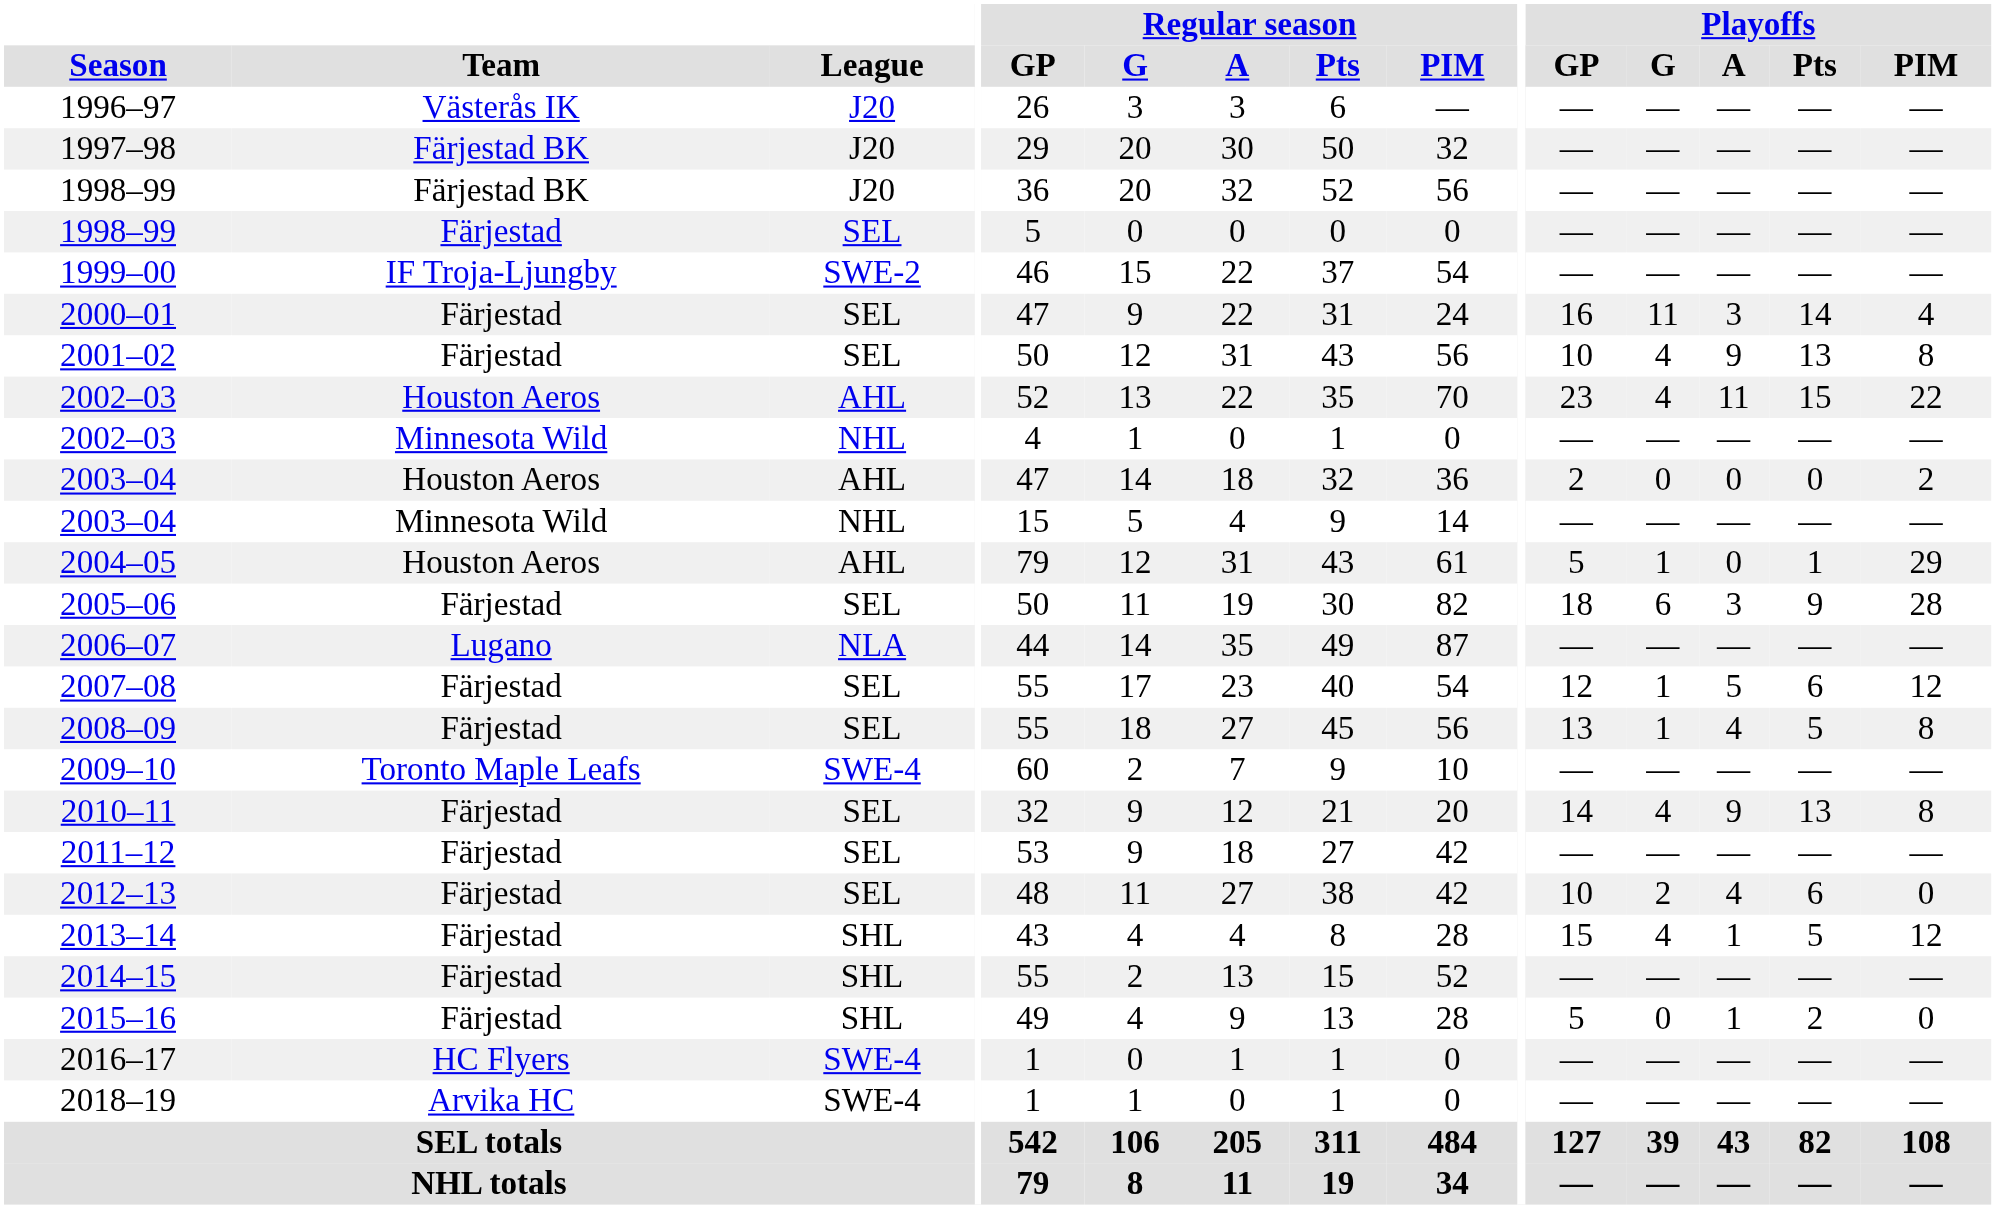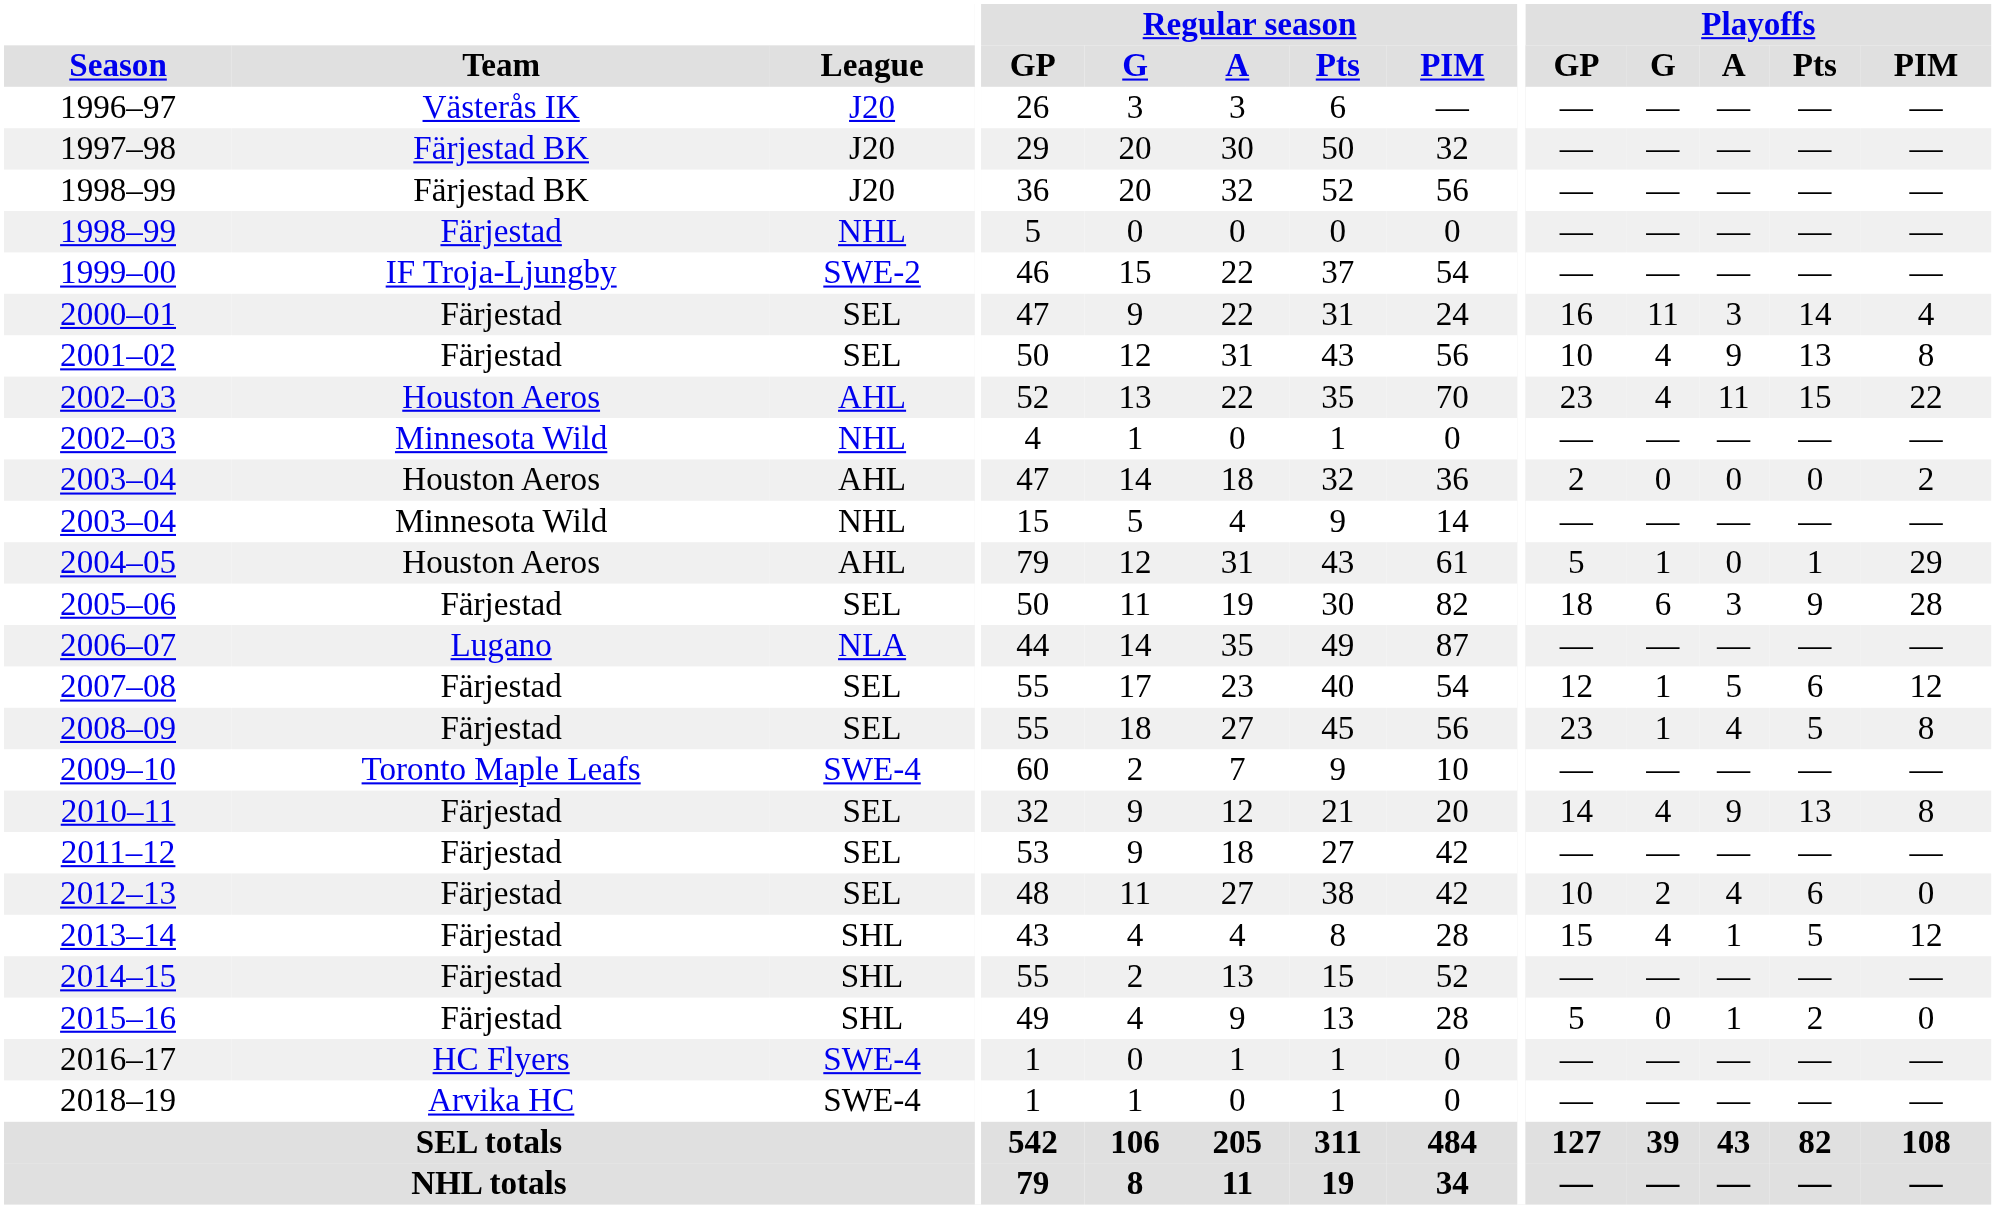 <table border="0" cellpadding="1" cellspacing="0" style="text-align:center; width:60em">
 <tr bgcolor="#e0e0e0">
 <th colspan="3" bgcolor="#ffffff"></th>
 <th rowspan="100" bgcolor="#ffffff"></th>
 <th colspan="5"><a href='#'>Regular season</a></th>
 <th rowspan="100" bgcolor="#ffffff"></th>
 <th colspan="5"><a href='#'>Playoffs</a></th>
 </tr>
 <tr bgcolor="#e0e0e0">
 <th><a href='#'>Season</a></th>
 <th>Team</th>
 <th>League</th>
 <th>GP</th>
 <th><a href='#'>G</a></th>
 <th><a href='#'>A</a></th>
 <th><a href='#'>Pts</a></th>
 <th><a href='#'>PIM</a></th>
 <th>GP</th>
 <th>G</th>
 <th>A</th>
 <th>Pts</th>
 <th>PIM</th>
 </tr>
 <tr>
 <td>1996–97</td>
 <td><a href='#'>Västerås IK</a></td>
 <td><a href='#'>J20</a></td>
 <td>26</td>
 <td>3</td>
 <td>3</td>
 <td>6</td>
 <td>—</td>
 <td>—</td>
 <td>—</td>
 <td>—</td>
 <td>—</td>
 <td>—</td>
 </tr>
 <tr bgcolor="#f0f0f0">
 <td>1997–98</td>
 <td><a href='#'>Färjestad BK</a></td>
 <td>J20</td>
 <td>29</td>
 <td>20</td>
 <td>30</td>
 <td>50</td>
 <td>32</td>
 <td>—</td>
 <td>—</td>
 <td>—</td>
 <td>—</td>
 <td>—</td>
 </tr>
 <tr>
 <td>1998–99</td>
 <td>Färjestad BK</td>
 <td>J20</td>
 <td>36</td>
 <td>20</td>
 <td>32</td>
 <td>52</td>
 <td>56</td>
 <td>—</td>
 <td>—</td>
 <td>—</td>
 <td>—</td>
 <td>—</td>
 </tr>
 <tr bgcolor="#f0f0f0">
 <td><a href='#'>1998–99</a></td>
 <td><a href='#'>Färjestad</a></td>
-<td><a href='#'>SEL</a></td>
+<td><a href='#'>NHL</a></td>
 <td>5</td>
 <td>0</td>
 <td>0</td>
 <td>0</td>
 <td>0</td>
 <td>—</td>
 <td>—</td>
 <td>—</td>
 <td>—</td>
 <td>—</td>
 </tr>
 <tr>
 <td><a href='#'>1999–00</a></td>
 <td><a href='#'>IF Troja-Ljungby</a></td>
 <td><a href='#'>SWE-2</a></td>
 <td>46</td>
 <td>15</td>
 <td>22</td>
 <td>37</td>
 <td>54</td>
 <td>—</td>
 <td>—</td>
 <td>—</td>
 <td>—</td>
 <td>—</td>
 </tr>
 <tr bgcolor="#f0f0f0">
 <td><a href='#'>2000–01</a></td>
 <td>Färjestad</td>
 <td>SEL</td>
 <td>47</td>
 <td>9</td>
 <td>22</td>
 <td>31</td>
 <td>24</td>
 <td>16</td>
 <td>11</td>
 <td>3</td>
 <td>14</td>
 <td>4</td>
 </tr>
 <tr>
 <td><a href='#'>2001–02</a></td>
 <td>Färjestad</td>
 <td>SEL</td>
 <td>50</td>
 <td>12</td>
 <td>31</td>
 <td>43</td>
 <td>56</td>
 <td>10</td>
 <td>4</td>
 <td>9</td>
 <td>13</td>
 <td>8</td>
 </tr>
 <tr bgcolor="#f0f0f0">
 <td><a href='#'>2002–03</a></td>
 <td><a href='#'>Houston Aeros</a></td>
 <td><a href='#'>AHL</a></td>
 <td>52</td>
 <td>13</td>
 <td>22</td>
 <td>35</td>
 <td>70</td>
 <td>23</td>
 <td>4</td>
 <td>11</td>
 <td>15</td>
 <td>22</td>
 </tr>
 <tr>
 <td><a href='#'>2002–03</a></td>
 <td><a href='#'>Minnesota Wild</a></td>
 <td><a href='#'>NHL</a></td>
 <td>4</td>
 <td>1</td>
 <td>0</td>
 <td>1</td>
 <td>0</td>
 <td>—</td>
 <td>—</td>
 <td>—</td>
 <td>—</td>
 <td>—</td>
 </tr>
 <tr bgcolor="#f0f0f0">
 <td><a href='#'>2003–04</a></td>
 <td>Houston Aeros</td>
 <td>AHL</td>
 <td>47</td>
 <td>14</td>
 <td>18</td>
 <td>32</td>
 <td>36</td>
 <td>2</td>
 <td>0</td>
 <td>0</td>
 <td>0</td>
 <td>2</td>
 </tr>
 <tr>
 <td><a href='#'>2003–04</a></td>
 <td>Minnesota Wild</td>
 <td>NHL</td>
 <td>15</td>
 <td>5</td>
 <td>4</td>
 <td>9</td>
 <td>14</td>
 <td>—</td>
 <td>—</td>
 <td>—</td>
 <td>—</td>
 <td>—</td>
 </tr>
 <tr bgcolor="#f0f0f0">
 <td><a href='#'>2004–05</a></td>
 <td>Houston Aeros</td>
 <td>AHL</td>
 <td>79</td>
 <td>12</td>
 <td>31</td>
 <td>43</td>
 <td>61</td>
 <td>5</td>
 <td>1</td>
 <td>0</td>
 <td>1</td>
 <td>29</td>
 </tr>
 <tr>
 <td><a href='#'>2005–06</a></td>
 <td>Färjestad</td>
 <td>SEL</td>
 <td>50</td>
 <td>11</td>
 <td>19</td>
 <td>30</td>
 <td>82</td>
 <td>18</td>
 <td>6</td>
 <td>3</td>
 <td>9</td>
 <td>28</td>
 </tr>
 <tr bgcolor="#f0f0f0">
 <td><a href='#'>2006–07</a></td>
 <td><a href='#'>Lugano</a></td>
 <td><a href='#'>NLA</a></td>
 <td>44</td>
 <td>14</td>
 <td>35</td>
 <td>49</td>
 <td>87</td>
 <td>—</td>
 <td>—</td>
 <td>—</td>
 <td>—</td>
 <td>—</td>
 </tr>
 <tr>
 <td><a href='#'>2007–08</a></td>
 <td>Färjestad</td>
 <td>SEL</td>
 <td>55</td>
 <td>17</td>
 <td>23</td>
 <td>40</td>
 <td>54</td>
 <td>12</td>
 <td>1</td>
 <td>5</td>
 <td>6</td>
 <td>12</td>
 </tr>
 <tr bgcolor="#f0f0f0">
 <td><a href='#'>2008–09</a></td>
 <td>Färjestad</td>
 <td>SEL</td>
 <td>55</td>
 <td>18</td>
 <td>27</td>
 <td>45</td>
 <td>56</td>
-<td>13</td>
+<td>23</td>
 <td>1</td>
 <td>4</td>
 <td>5</td>
 <td>8</td>
 </tr>
 <tr>
 <td><a href='#'>2009–10</a></td>
 <td><a href='#'>Toronto Maple Leafs</a></td>
 <td><a href='#'>SWE-4</a></td>
 <td>60</td>
 <td>2</td>
 <td>7</td>
 <td>9</td>
 <td>10</td>
 <td>—</td>
 <td>—</td>
 <td>—</td>
 <td>—</td>
 <td>—</td>
 </tr>
 <tr bgcolor="#f0f0f0">
 <td><a href='#'>2010–11</a></td>
 <td>Färjestad</td>
 <td>SEL</td>
 <td>32</td>
 <td>9</td>
 <td>12</td>
 <td>21</td>
 <td>20</td>
 <td>14</td>
 <td>4</td>
 <td>9</td>
 <td>13</td>
 <td>8</td>
 </tr>
 <tr>
 <td><a href='#'>2011–12</a></td>
 <td>Färjestad</td>
 <td>SEL</td>
 <td>53</td>
 <td>9</td>
 <td>18</td>
 <td>27</td>
 <td>42</td>
 <td>—</td>
 <td>—</td>
 <td>—</td>
 <td>—</td>
 <td>—</td>
 </tr>
 <tr bgcolor="#f0f0f0">
 <td><a href='#'>2012–13</a></td>
 <td>Färjestad</td>
 <td>SEL</td>
 <td>48</td>
 <td>11</td>
 <td>27</td>
 <td>38</td>
 <td>42</td>
 <td>10</td>
 <td>2</td>
 <td>4</td>
 <td>6</td>
 <td>0</td>
 </tr>
 <tr>
 <td><a href='#'>2013–14</a></td>
 <td>Färjestad</td>
 <td>SHL</td>
 <td>43</td>
 <td>4</td>
 <td>4</td>
 <td>8</td>
 <td>28</td>
 <td>15</td>
 <td>4</td>
 <td>1</td>
 <td>5</td>
 <td>12</td>
 </tr>
 <tr bgcolor="#f0f0f0">
 <td><a href='#'>2014–15</a></td>
 <td>Färjestad</td>
 <td>SHL</td>
 <td>55</td>
 <td>2</td>
 <td>13</td>
 <td>15</td>
 <td>52</td>
 <td>—</td>
 <td>—</td>
 <td>—</td>
 <td>—</td>
 <td>—</td>
 </tr>
 <tr>
 <td><a href='#'>2015–16</a></td>
 <td>Färjestad</td>
 <td>SHL</td>
 <td>49</td>
 <td>4</td>
 <td>9</td>
 <td>13</td>
 <td>28</td>
 <td>5</td>
 <td>0</td>
 <td>1</td>
 <td>2</td>
 <td>0</td>
 </tr>
 <tr bgcolor="#f0f0f0">
 <td>2016–17</td>
 <td><a href='#'>HC Flyers</a></td>
 <td><a href='#'>SWE-4</a></td>
 <td>1</td>
 <td>0</td>
 <td>1</td>
 <td>1</td>
 <td>0</td>
 <td>—</td>
 <td>—</td>
 <td>—</td>
 <td>—</td>
 <td>—</td>
 </tr>
 <tr>
 <td>2018–19</td>
 <td><a href='#'>Arvika HC</a></td>
 <td>SWE-4</td>
 <td>1</td>
 <td>1</td>
 <td>0</td>
 <td>1</td>
 <td>0</td>
 <td>—</td>
 <td>—</td>
 <td>—</td>
 <td>—</td>
 <td>—</td>
 </tr>
 <tr bgcolor="#e0e0e0">
 <th colspan="3">SEL totals</th>
 <th>542</th>
 <th>106</th>
 <th>205</th>
 <th>311</th>
 <th>484</th>
 <th>127</th>
 <th>39</th>
 <th>43</th>
 <th>82</th>
 <th>108</th>
 </tr>
 <tr bgcolor="#e0e0e0">
 <th colspan="3">NHL totals</th>
 <th>79</th>
 <th>8</th>
 <th>11</th>
 <th>19</th>
 <th>34</th>
 <th>—</th>
 <th>—</th>
 <th>—</th>
 <th>—</th>
 <th>—</th>
 </tr>
 </table>
